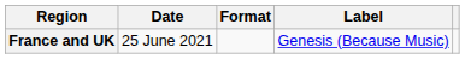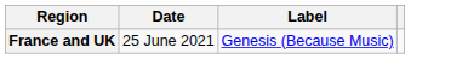 <table class="wikitable plainrowheaders">
 <tr>
 <th scope="col">Region</th>
 <th scope="col">Date</th>
-<th scope="col">Format</th>
 <th score="col">Label</th>
 <th scope="col"></th>
 </tr>
 <tr>
 <th scope="row">France and UK</th>
 <td>25 June 2021</td>
-<td></td>
 <td><a href='#'>Genesis (Because Music)</a></td>
 <td align="center"></td>
 </tr>
 </table>
